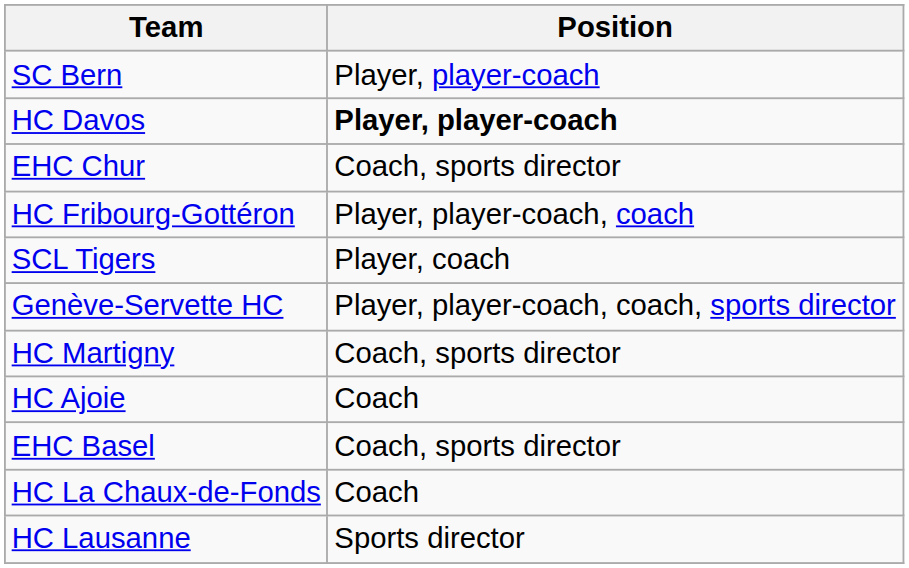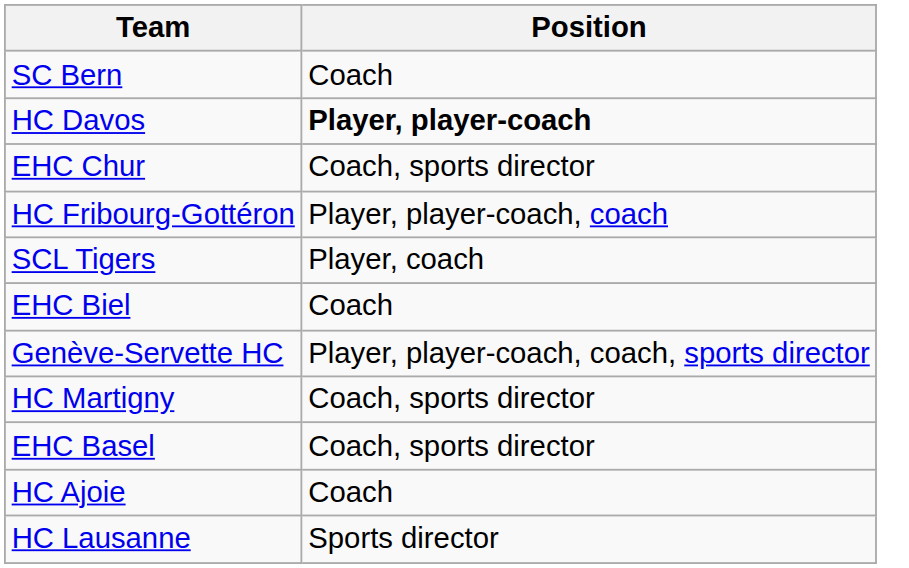 <table class="wikitable"|- bgcolor="#d0d0d0">
 <tr>
 <th>Team</th>
 <th>Position</th>
 </tr>
 <tr>
 <td><a href='#'>SC Bern</a></td>
-<td>Player, <a href='#'>player-coach</a></td>
+<td>Coach</td>
 </tr>
 <tr>
 <td><a href='#'>HC Davos</a></td>
 <td><strong>Player, player-coach</strong></td>
 </tr>
 <tr>
 <td><a href='#'>EHC Chur</a></td>
 <td>Coach, sports director</td>
 </tr>
 <tr>
 <td><a href='#'>HC Fribourg-Gottéron</a></td>
 <td>Player, player-coach, <a href='#'>coach</a></td>
 </tr>
 <tr>
 <td><a href='#'>SCL Tigers</a></td>
 <td>Player, coach</td>
 </tr>
 <tr>
+<td><a href='#'>EHC Biel</a></td>
+<td>Coach</td>
+</tr>
+<tr>
 <td><a href='#'>Genève-Servette HC</a></td>
 <td>Player, player-coach, coach, <a href='#'>sports director</a></td>
 </tr>
 <tr>
 <td><a href='#'>HC Martigny</a></td>
 <td>Coach, sports director</td>
 </tr>
 <tr>
-<td><a href='#'>HC Ajoie</a></td>
-<td>Coach</td>
-</tr>
-<tr>
 <td><a href='#'>EHC Basel</a></td>
 <td>Coach, sports director</td>
 </tr>
 <tr>
-<td><a href='#'>HC La Chaux-de-Fonds</a></td>
+<td><a href='#'>HC Ajoie</a></td>
 <td>Coach</td>
 </tr>
 <tr>
 <td><a href='#'>HC Lausanne</a></td>
 <td>Sports director</td>
 </tr>
 </table>
